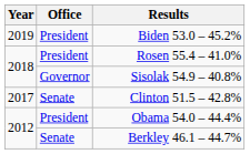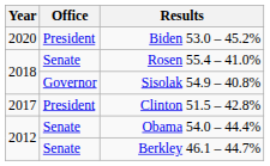 <table class=wikitable>
 <tr>
 <th width="30">Year</th>
 <th width="60">Office</th>
 <th width="180">Results</th>
 </tr>
 <tr>
-<td>2019</td>
+<td>2020</td>
 <td><a href='#'>President</a></td>
 <td align="right" ><a href='#'>Biden</a> 53.0 – 45.2%</td>
 </tr>
 <tr>
 <td rowspan="2">2018</td>
-<td><a href='#'>President</a></td>
+<td><a href='#'>Senate</a></td>
 <td align="right" ><a href='#'>Rosen</a> 55.4 – 41.0%</td>
 </tr>
 <tr>
 <td><a href='#'>Governor</a></td>
 <td align="right" ><a href='#'>Sisolak</a> 54.9 – 40.8%</td>
 </tr>
 <tr>
 <td>2017</td>
-<td><a href='#'>Senate</a></td>
+<td><a href='#'>President</a></td>
 <td align="right" ><a href='#'>Clinton</a> 51.5 – 42.8%</td>
 </tr>
 <tr>
 <td rowspan="2">2012</td>
-<td><a href='#'>President</a></td>
+<td><a href='#'>Senate</a></td>
 <td align="right" ><a href='#'>Obama</a> 54.0 – 44.4%</td>
 </tr>
 <tr>
 <td><a href='#'>Senate</a></td>
 <td align="right" ><a href='#'>Berkley</a> 46.1 – 44.7%</td>
 </tr>
 </table>
